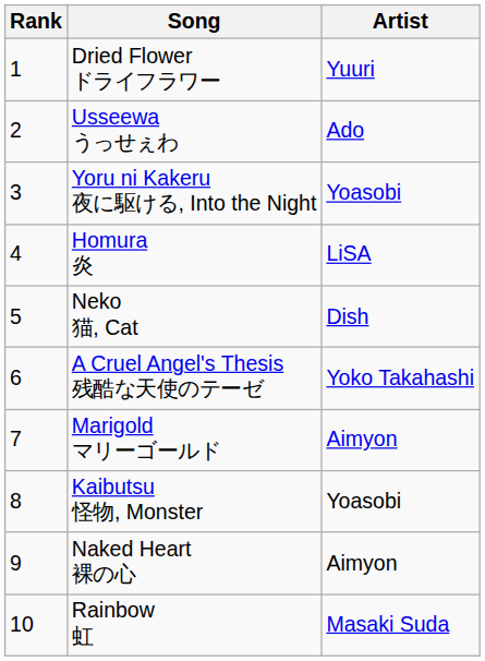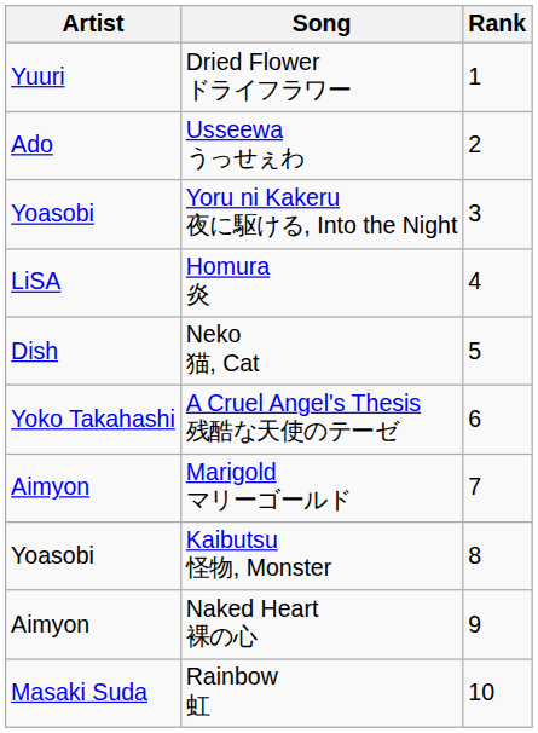 <table class="wikitable">
 <tr>
+<th>Artist</th>
+<th>Song</th>
 <th>Rank</th>
-<th>Song</th>
-<th>Artist</th>
 </tr>
 <tr>
+<td><a href='#'>Yuuri</a></td>
+<td>Dried Flower<br> ドライフラワー</td>
 <td>1</td>
-<td>Dried Flower<br> ドライフラワー</td>
-<td><a href='#'>Yuuri</a></td>
 </tr>
 <tr>
+<td><a href='#'>Ado</a></td>
+<td><a href='#'>Usseewa</a><br>うっせぇわ</td>
 <td>2</td>
-<td><a href='#'>Usseewa</a><br>うっせぇわ</td>
-<td><a href='#'>Ado</a></td>
 </tr>
 <tr>
+<td><a href='#'>Yoasobi</a></td>
+<td><a href='#'>Yoru ni Kakeru</a><br>夜に駆ける, Into the Night</td>
 <td>3</td>
-<td><a href='#'>Yoru ni Kakeru</a><br>夜に駆ける, Into the Night</td>
-<td><a href='#'>Yoasobi</a></td>
 </tr>
 <tr>
+<td><a href='#'>LiSA</a></td>
+<td><a href='#'>Homura</a><br>炎</td>
 <td>4</td>
-<td><a href='#'>Homura</a><br>炎</td>
-<td><a href='#'>LiSA</a></td>
 </tr>
 <tr>
+<td><a href='#'>Dish</a></td>
+<td>Neko<br>猫, Cat</td>
 <td>5</td>
-<td>Neko<br>猫, Cat</td>
-<td><a href='#'>Dish</a></td>
 </tr>
 <tr>
+<td><a href='#'>Yoko Takahashi</a></td>
+<td><a href='#'>A Cruel Angel's Thesis</a><br>残酷な天使のテーゼ</td>
 <td>6</td>
-<td><a href='#'>A Cruel Angel's Thesis</a><br>残酷な天使のテーゼ</td>
-<td><a href='#'>Yoko Takahashi</a></td>
 </tr>
 <tr>
+<td><a href='#'>Aimyon</a></td>
+<td><a href='#'>Marigold</a><br>マリーゴールド</td>
 <td>7</td>
-<td><a href='#'>Marigold</a><br>マリーゴールド</td>
-<td><a href='#'>Aimyon</a></td>
 </tr>
 <tr>
+<td>Yoasobi</td>
+<td><a href='#'>Kaibutsu</a><br>怪物, Monster</td>
 <td>8</td>
-<td><a href='#'>Kaibutsu</a><br>怪物, Monster</td>
-<td>Yoasobi</td>
 </tr>
 <tr>
+<td>Aimyon</td>
+<td>Naked Heart<br>裸の心</td>
 <td>9</td>
-<td>Naked Heart<br>裸の心</td>
-<td>Aimyon</td>
 </tr>
 <tr>
+<td><a href='#'>Masaki Suda</a></td>
+<td>Rainbow<br>虹</td>
 <td>10</td>
-<td>Rainbow<br>虹</td>
-<td><a href='#'>Masaki Suda</a></td>
 </tr>
 </table>
